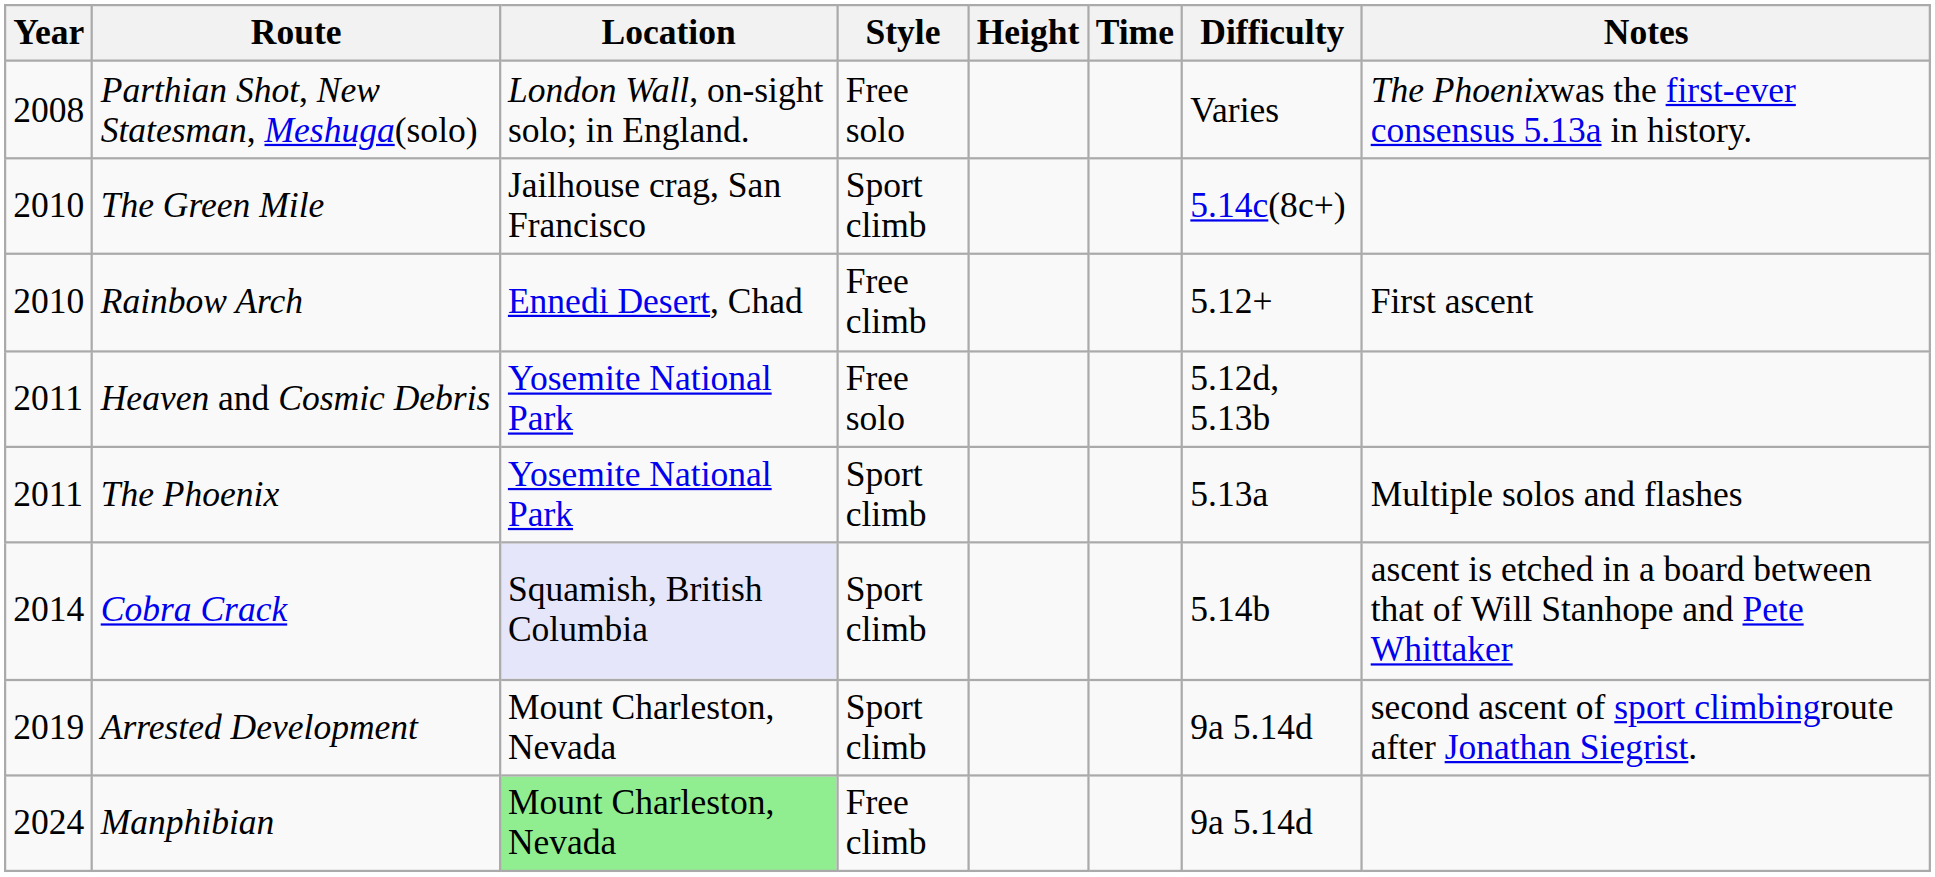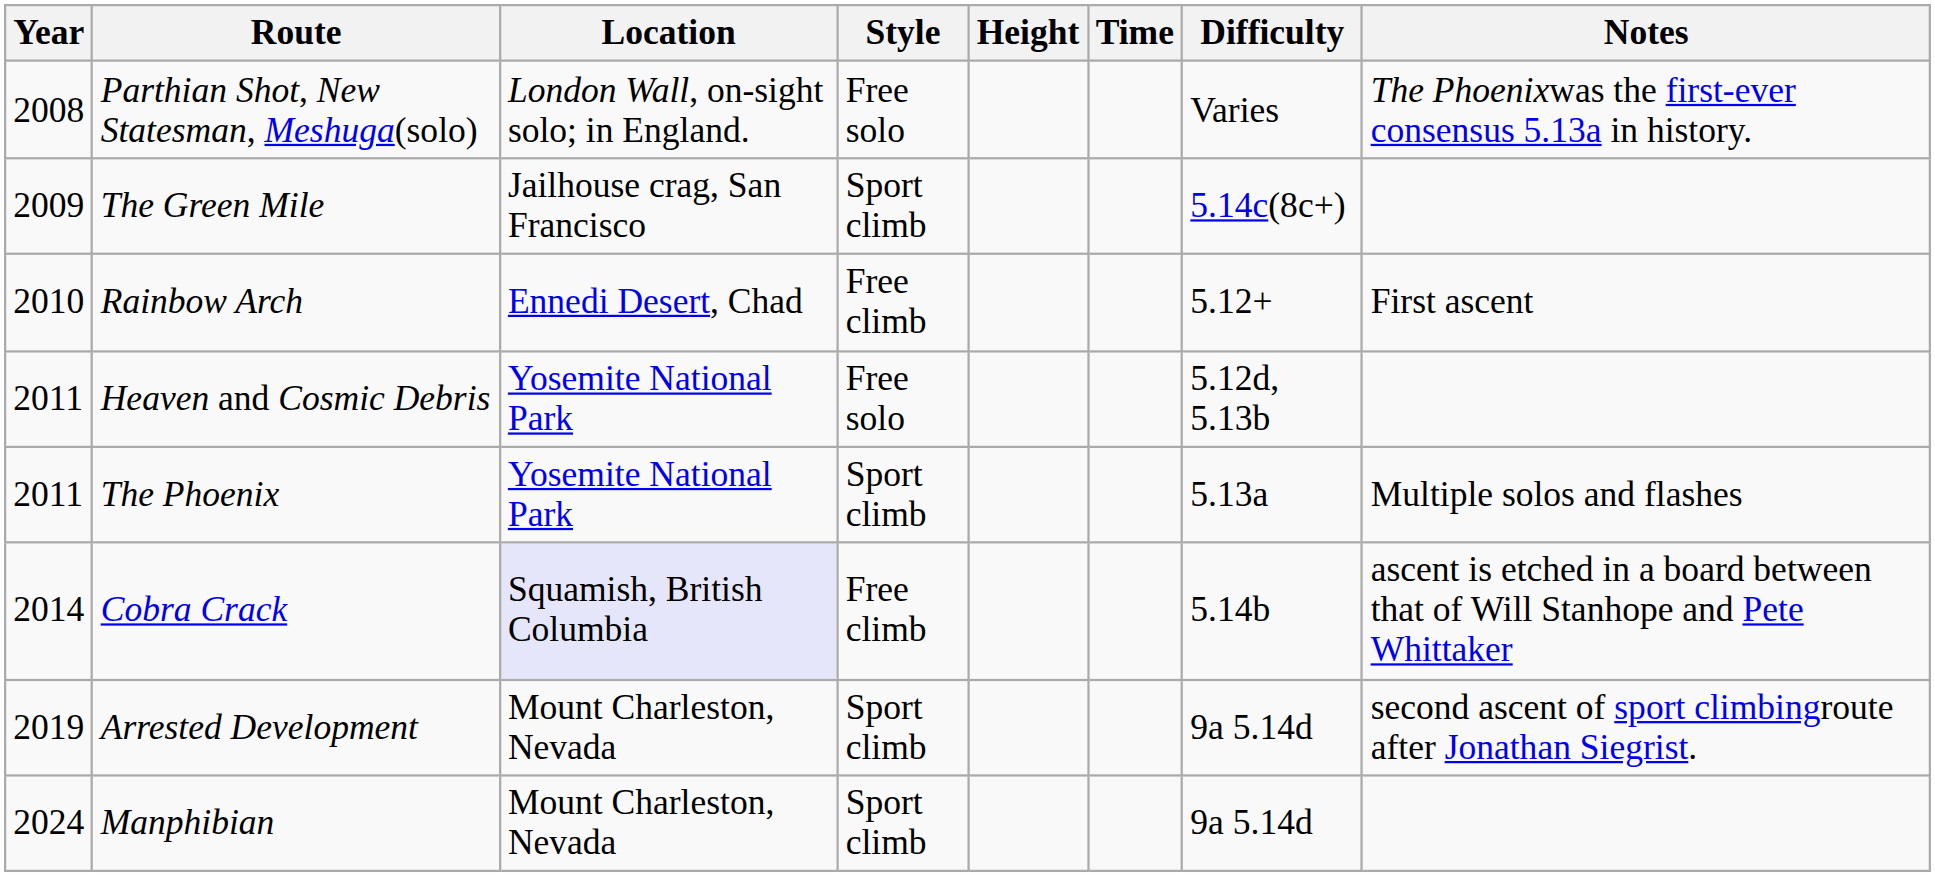 <table class="wikitable">
 <tr>
 <th>Year</th>
 <th>Route</th>
 <th>Location</th>
 <th>Style</th>
 <th>Height</th>
 <th>Time</th>
 <th>Difficulty</th>
 <th>Notes</th>
 </tr>
 <tr>
 <td>2008</td>
 <td><em>Parthian Shot</em>, <em>New Statesman</em>, <em><a href='#'>Meshuga</a></em>(solo)</td>
 <td><em>London Wall</em>, on-sight solo; in England.</td>
 <td>Free solo</td>
 <td></td>
 <td></td>
 <td>Varies</td>
 <td><em>The Phoenix</em>was the <a href='#'>first-ever consensus 5.13a</a> in history.</td>
 </tr>
 <tr>
-<td>2010</td>
+<td>2009</td>
 <td><em>The Green Mile</em></td>
 <td>Jailhouse crag, San Francisco</td>
 <td>Sport climb</td>
 <td></td>
 <td></td>
 <td><a href='#'>5.14c</a>(8c+)</td>
 <td></td>
 </tr>
 <tr>
 <td>2010</td>
 <td><em>Rainbow Arch</em></td>
 <td><a href='#'>Ennedi Desert</a>, Chad</td>
 <td>Free climb</td>
 <td></td>
 <td></td>
 <td>5.12+</td>
 <td>First ascent</td>
 </tr>
 <tr>
 <td>2011</td>
 <td><em>Heaven</em> and <em>Cosmic Debris</em></td>
 <td><a href='#'>Yosemite National Park</a></td>
 <td>Free solo</td>
 <td></td>
 <td></td>
 <td>5.12d, 5.13b</td>
 <td></td>
 </tr>
 <tr>
 <td>2011</td>
 <td><em>The Phoenix</em></td>
 <td><a href='#'>Yosemite National Park</a></td>
 <td>Sport climb</td>
 <td></td>
 <td></td>
 <td>5.13a</td>
 <td>Multiple solos and flashes</td>
 </tr>
 <tr>
 <td>2014</td>
 <td><em><a href='#'>Cobra Crack</a></em></td>
 <td style="background: lavender;">Squamish, British Columbia</td>
-<td>Sport climb</td>
+<td>Free climb</td>
 <td></td>
 <td></td>
 <td>5.14b</td>
 <td>ascent is etched in a board between that of Will Stanhope and <a href='#'>Pete Whittaker</a></td>
 </tr>
 <tr>
 <td>2019</td>
 <td><em>Arrested Development</em></td>
 <td>Mount Charleston, Nevada</td>
 <td>Sport climb</td>
 <td></td>
 <td></td>
 <td>9a 5.14d</td>
 <td>second ascent of <a href='#'>sport climbing</a>route after <a href='#'>Jonathan Siegrist</a>.</td>
 </tr>
 <tr>
 <td>2024</td>
 <td><em>Manphibian</em></td>
-<td style="background: lightgreen;">Mount Charleston, Nevada</td>
-<td>Free climb</td>
+<td>Mount Charleston, Nevada</td>
+<td>Sport climb</td>
 <td></td>
 <td></td>
 <td>9a 5.14d</td>
 <td></td>
 </tr>
 </table>
